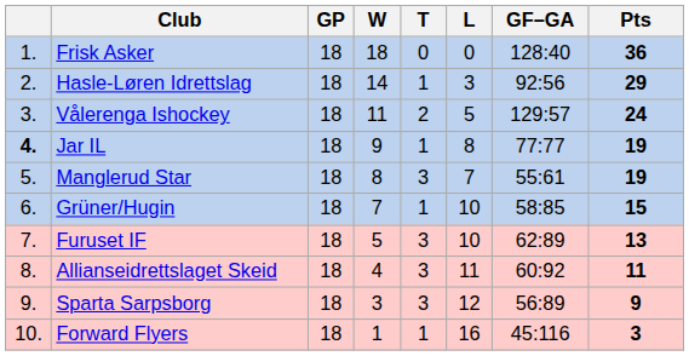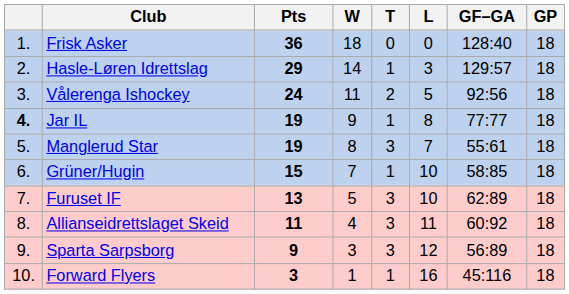 <table class="wikitable">
 <tr>
 <th width="30"></th>
 <th width="200">Club</th>
-<th width="30">GP</th>
+<th width="70">Pts</th>
 <th width="30">W</th>
 <th width="30">T</th>
 <th width="30">L</th>
 <th width="70">GF–GA</th>
-<th width="70">Pts</th>
+<th width="30">GP</th>
 </tr>
 <tr bgcolor="#BCD2EE" align="center">
 <td>1.</td>
 <td align="left"><a href='#'>Frisk Asker</a></td>
-<td>18</td>
+<td><strong>36</strong></td>
 <td>18</td>
 <td>0</td>
 <td>0</td>
 <td>128:40</td>
-<td><strong>36</strong></td>
+<td>18</td>
 </tr>
 <tr bgcolor="#BCD2EE" align="center">
 <td>2.</td>
 <td align="left"><a href='#'>Hasle-Løren Idrettslag</a></td>
-<td>18</td>
+<td><strong>29</strong></td>
 <td>14</td>
 <td>1</td>
 <td>3</td>
-<td>92:56</td>
-<td><strong>29</strong></td>
+<td>129:57</td>
+<td>18</td>
 </tr>
 <tr bgcolor="#BCD2EE" align="center">
 <td>3.</td>
 <td align="left"><a href='#'>Vålerenga Ishockey</a></td>
-<td>18</td>
+<td><strong>24</strong></td>
 <td>11</td>
 <td>2</td>
 <td>5</td>
-<td>129:57</td>
-<td><strong>24</strong></td>
+<td>92:56</td>
+<td>18</td>
 </tr>
 <tr bgcolor="#BCD2EE" align="center">
 <td><strong>4.</strong></td>
 <td align="left"><a href='#'>Jar IL</a></td>
-<td>18</td>
+<td><strong>19</strong></td>
 <td>9</td>
 <td>1</td>
 <td>8</td>
 <td>77:77</td>
-<td><strong>19</strong></td>
+<td>18</td>
 </tr>
 <tr bgcolor="#BCD2EE" align="center">
 <td>5.</td>
 <td align="left"><a href='#'>Manglerud Star</a></td>
-<td>18</td>
+<td><strong>19</strong></td>
 <td>8</td>
 <td>3</td>
 <td>7</td>
 <td>55:61</td>
-<td><strong>19</strong></td>
+<td>18</td>
 </tr>
 <tr bgcolor="#BCD2EE" align="center">
 <td>6.</td>
 <td align="left"><a href='#'>Grüner/Hugin</a></td>
-<td>18</td>
+<td><strong>15</strong></td>
 <td>7</td>
 <td>1</td>
 <td>10</td>
 <td>58:85</td>
-<td><strong>15</strong></td>
+<td>18</td>
 </tr>
 <tr bgcolor="#FFCCCC" align="center">
 <td>7.</td>
 <td align="left"><a href='#'>Furuset IF</a></td>
-<td>18</td>
+<td><strong>13</strong></td>
 <td>5</td>
 <td>3</td>
 <td>10</td>
 <td>62:89</td>
-<td><strong>13</strong></td>
+<td>18</td>
 </tr>
 <tr bgcolor="#FFCCCC" align="center">
 <td>8.</td>
 <td align="left"><a href='#'>Allianseidrettslaget Skeid</a></td>
-<td>18</td>
+<td><strong>11</strong></td>
 <td>4</td>
 <td>3</td>
 <td>11</td>
 <td>60:92</td>
-<td><strong>11</strong></td>
+<td>18</td>
 </tr>
 <tr bgcolor="#FFCCCC" align="center">
 <td>9.</td>
 <td align="left"><a href='#'>Sparta Sarpsborg</a></td>
-<td>18</td>
+<td><strong>9</strong></td>
 <td>3</td>
 <td>3</td>
 <td>12</td>
 <td>56:89</td>
-<td><strong>9</strong></td>
+<td>18</td>
 </tr>
 <tr bgcolor="#FFCCCC" align="center">
 <td>10.</td>
 <td align="left"><a href='#'>Forward Flyers</a></td>
-<td>18</td>
+<td><strong>3</strong></td>
 <td>1</td>
 <td>1</td>
 <td>16</td>
 <td>45:116</td>
-<td><strong>3</strong></td>
+<td>18</td>
 </tr>
 </table>
